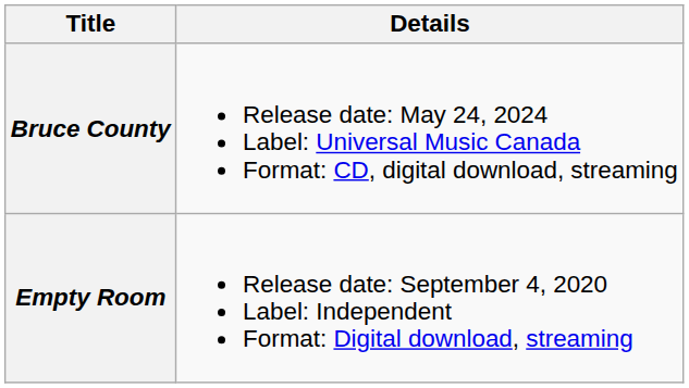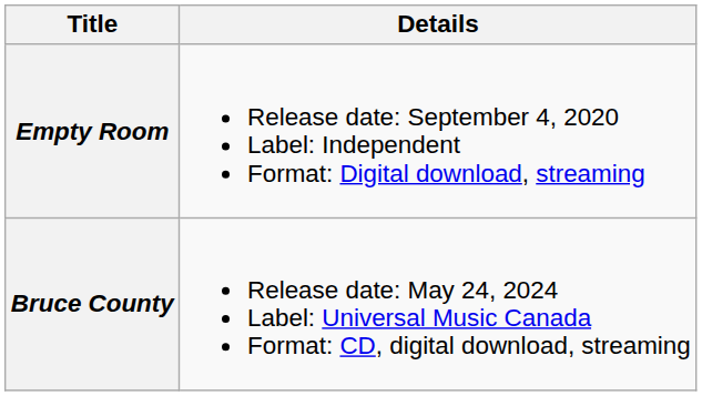 <table class="wikitable plainrowheaders">
 <tr>
 <th scope="col">Title</th>
 <th scope="col">Details</th>
 </tr>
 <tr>
+<th scope="row"><em>Empty Room</em></th>
+<td><br><ul><li>Release date: September 4, 2020</li><li>Label: Independent</li><li>Format: <a href='#'>Digital download</a>, <a href='#'>streaming</a></li></ul></td>
+</tr>
+<tr>
 <th scope="row"><em>Bruce County</em></th>
 <td><br><ul><li>Release date: May 24, 2024</li><li>Label: <a href='#'>Universal Music Canada</a></li><li>Format: <a href='#'>CD</a>, digital download, streaming</li></ul></td>
 </tr>
-<tr>
-<th scope="row"><em>Empty Room</em></th>
-<td><br><ul><li>Release date: September 4, 2020</li><li>Label: Independent</li><li>Format: <a href='#'>Digital download</a>, <a href='#'>streaming</a></li></ul></td>
-</tr>
 </table>
